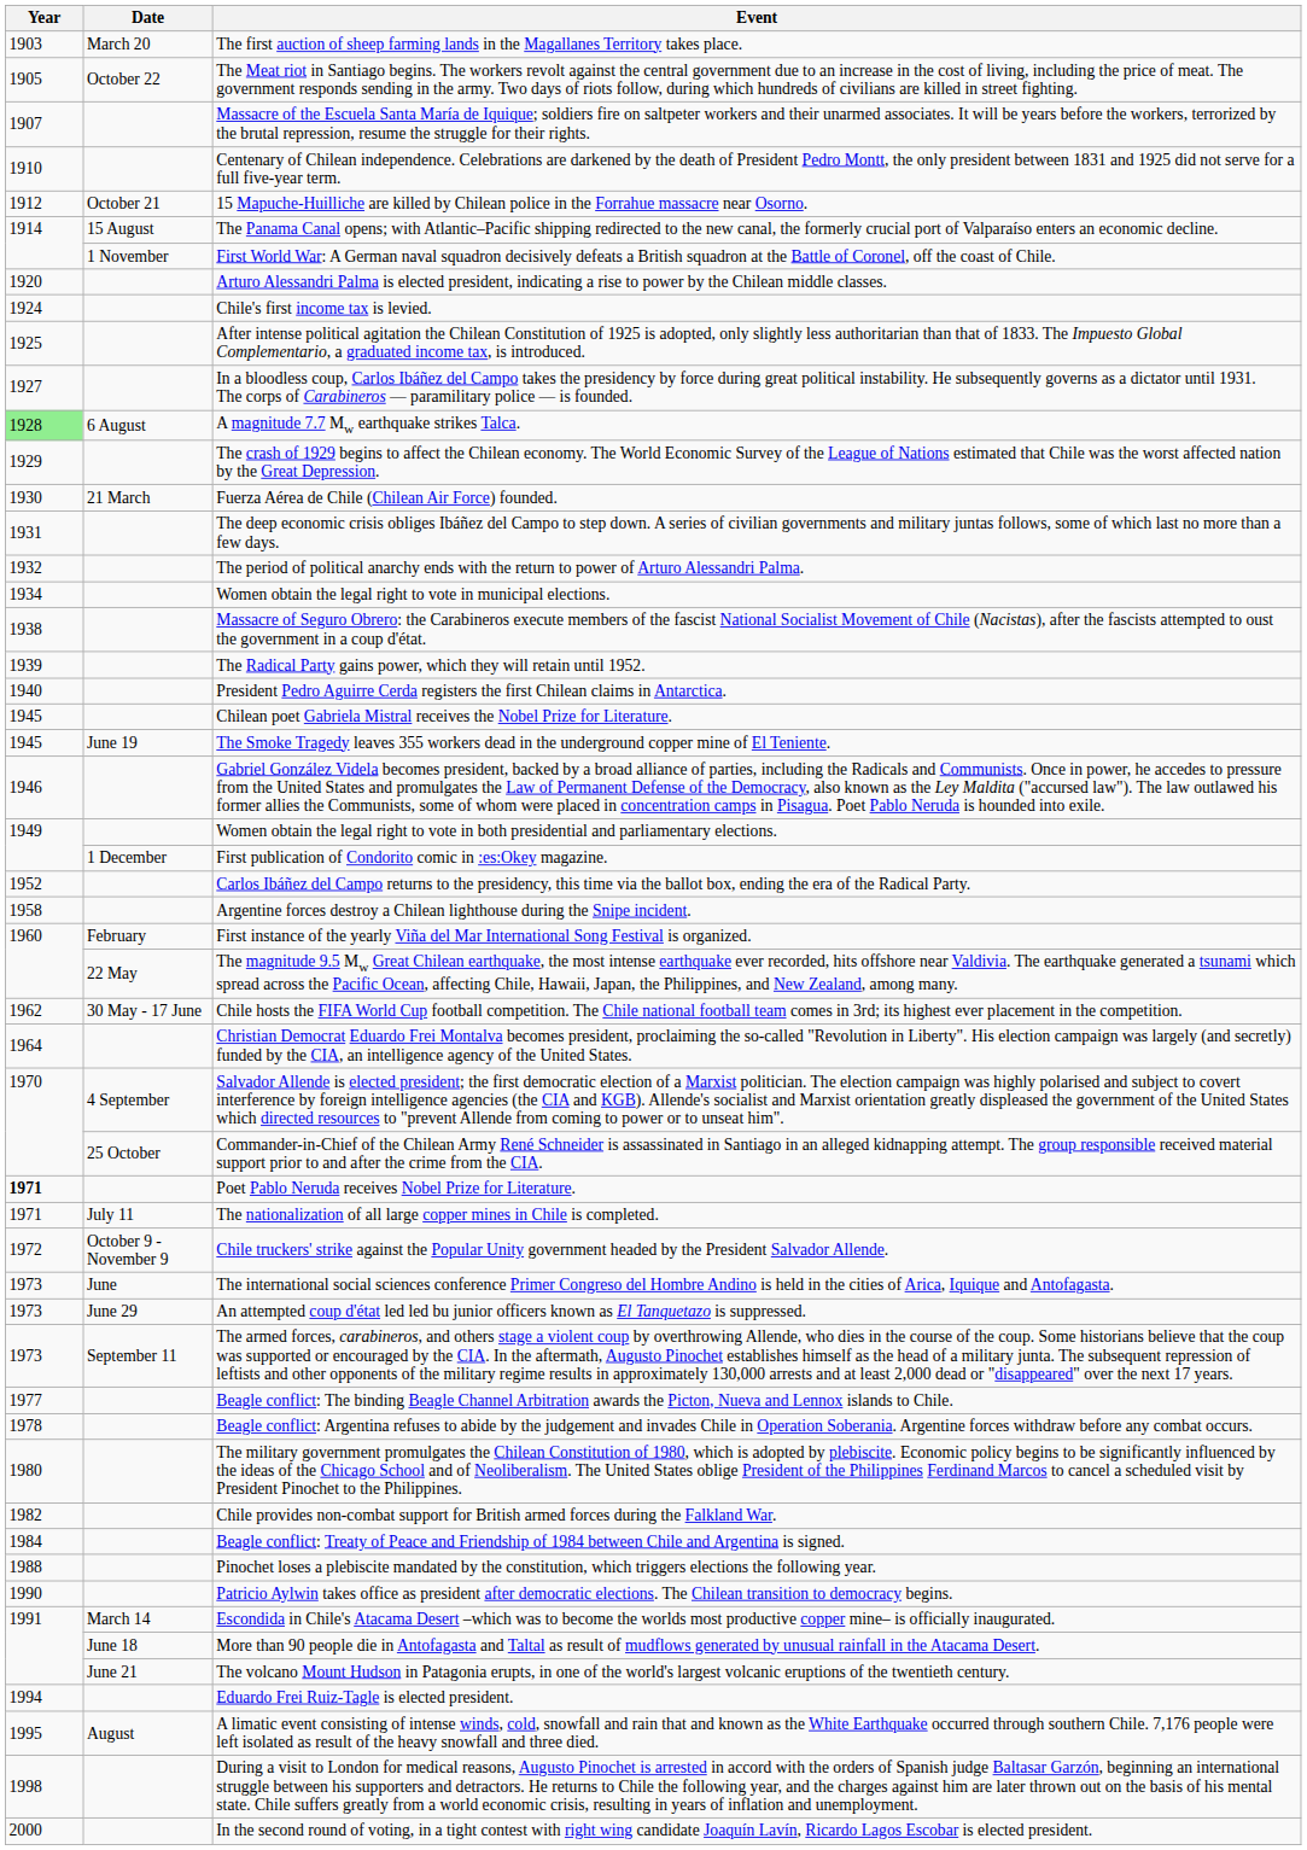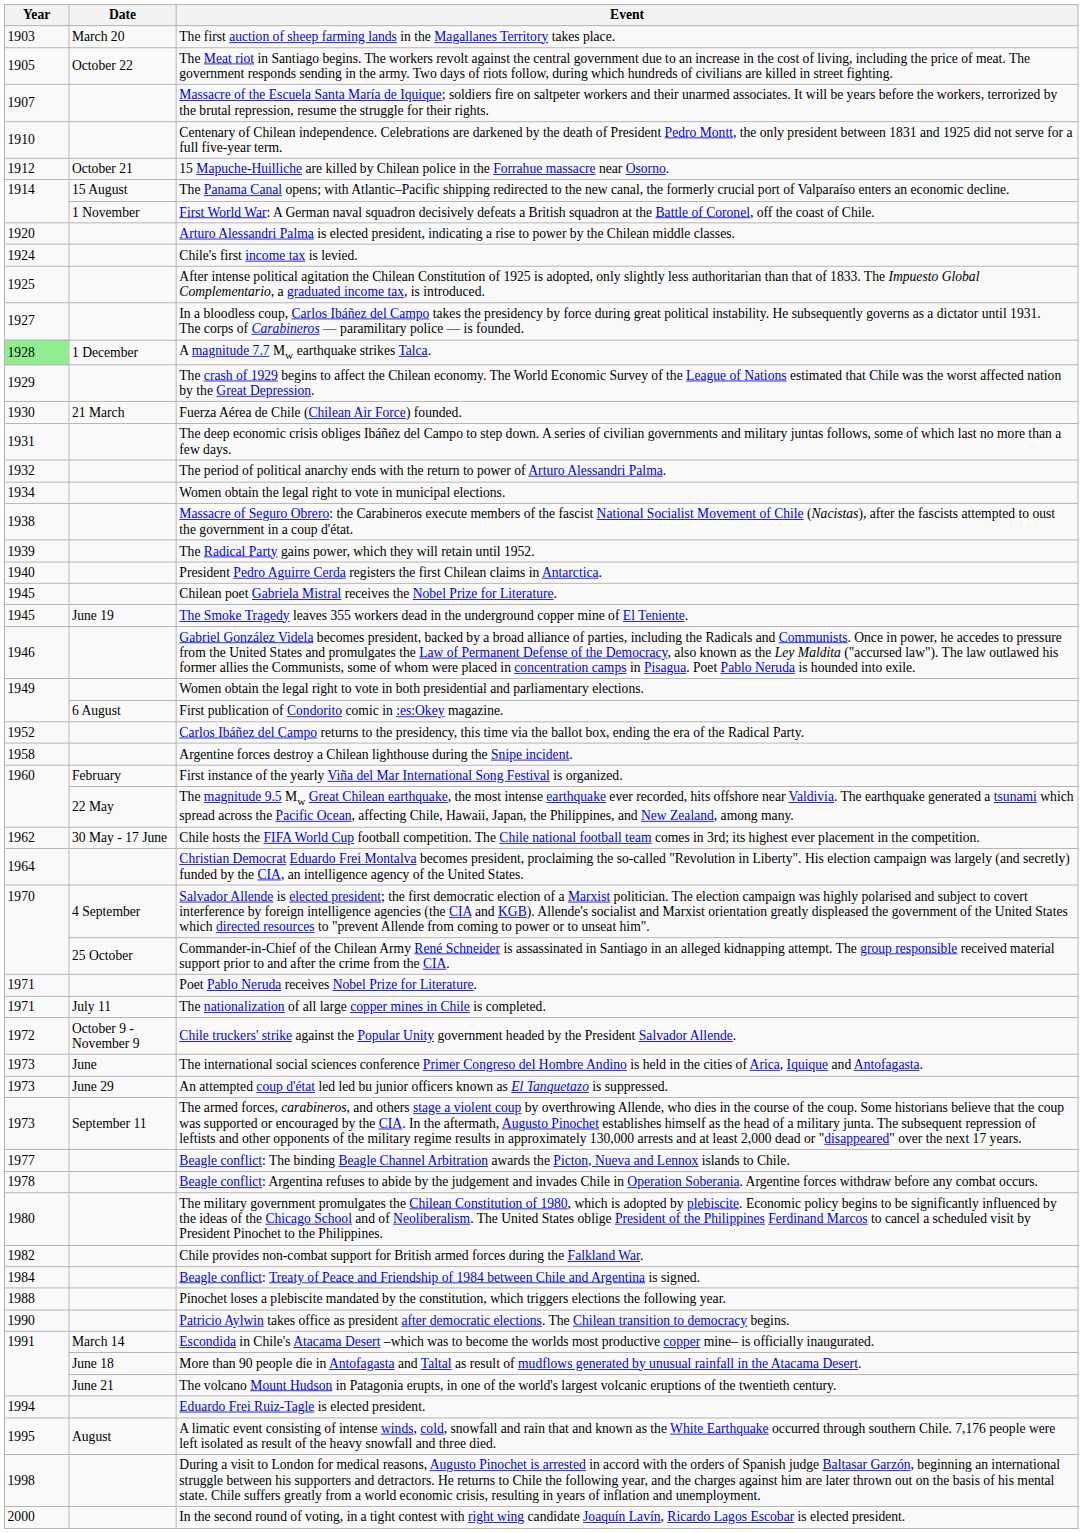 <table class="wikitable" style="width:100%;">
 <tr>
 <th style="width:6%">Year</th>
 <th style="width:10%">Date</th>
 <th>Event</th>
 </tr>
 <tr>
 <td>1903</td>
 <td>March 20</td>
 <td>The first <a href='#'>auction of sheep farming lands</a> in the <a href='#'>Magallanes Territory</a> takes place.</td>
 </tr>
 <tr>
 <td>1905</td>
 <td>October 22</td>
 <td>The <a href='#'>Meat riot</a> in Santiago begins. The workers revolt against the central government due to an increase in the cost of living, including the price of meat. The government responds sending in the army. Two days of riots follow, during which hundreds of civilians are killed in street fighting.</td>
 </tr>
 <tr>
 <td>1907</td>
 <td></td>
 <td><a href='#'>Massacre of the Escuela Santa María de Iquique</a>; soldiers fire on saltpeter workers and their unarmed associates. It will be years before the workers, terrorized by the brutal repression, resume the struggle for their rights.</td>
 </tr>
 <tr>
 <td>1910</td>
 <td></td>
 <td>Centenary of Chilean independence. Celebrations are darkened by the death of President <a href='#'>Pedro Montt</a>, the only president between 1831 and 1925 did not serve for a full five-year term.</td>
 </tr>
 <tr>
 <td>1912</td>
 <td>October 21</td>
 <td>15 <a href='#'>Mapuche-Huilliche</a> are killed by Chilean police in the <a href='#'>Forrahue massacre</a> near <a href='#'>Osorno</a>.</td>
 </tr>
 <tr>
 <td rowspan="2" style="vertical-align:top;">1914</td>
 <td>15 August</td>
 <td>The <a href='#'>Panama Canal</a> opens; with Atlantic–Pacific shipping redirected to the new canal, the formerly crucial port of Valparaíso enters an economic decline.</td>
 </tr>
 <tr>
 <td>1 November</td>
 <td><a href='#'>First World War</a>: A German naval squadron decisively defeats a British squadron at the <a href='#'>Battle of Coronel</a>, off the coast of Chile.</td>
 </tr>
 <tr>
 <td>1920</td>
 <td></td>
 <td><a href='#'>Arturo Alessandri Palma</a> is elected president, indicating a rise to power by the Chilean middle classes.</td>
 </tr>
 <tr>
 <td>1924</td>
 <td></td>
 <td>Chile's first <a href='#'>income tax</a> is levied.</td>
 </tr>
 <tr>
 <td>1925</td>
 <td></td>
 <td>After intense political agitation the Chilean Constitution of 1925 is adopted, only slightly less authoritarian than that of 1833. The <em>Impuesto Global Complementario</em>, a <a href='#'>graduated income tax</a>, is introduced.</td>
 </tr>
 <tr>
 <td>1927</td>
 <td></td>
 <td>In a bloodless coup, <a href='#'>Carlos Ibáñez del Campo</a> takes the presidency by force during great political instability. He subsequently governs as a dictator until 1931.<br>The corps of <em><a href='#'>Carabineros</a></em> — paramilitary police — is founded.</td>
 </tr>
 <tr>
 <td style="background: lightgreen;">1928</td>
-<td>6 August</td>
+<td>1 December</td>
 <td>A <a href='#'>magnitude 7.7</a> M<sub>w</sub> earthquake strikes <a href='#'>Talca</a>.</td>
 </tr>
 <tr>
 <td>1929</td>
 <td></td>
 <td>The <a href='#'>crash of 1929</a> begins to affect the Chilean economy. The World Economic Survey of the <a href='#'>League of Nations</a> estimated that Chile was the worst affected nation by the <a href='#'>Great Depression</a>.</td>
 </tr>
 <tr>
 <td>1930</td>
 <td>21 March</td>
 <td>Fuerza Aérea de Chile (<a href='#'>Chilean Air Force</a>) founded.</td>
 </tr>
 <tr>
 <td>1931</td>
 <td></td>
 <td>The deep economic crisis obliges Ibáñez del Campo to step down. A series of civilian governments and military juntas follows, some of which last no more than a few days.</td>
 </tr>
 <tr>
 <td>1932</td>
 <td></td>
 <td>The period of political anarchy ends with the return to power of <a href='#'>Arturo Alessandri Palma</a>.</td>
 </tr>
 <tr>
 <td>1934</td>
 <td></td>
 <td>Women obtain the legal right to vote in municipal elections.</td>
 </tr>
 <tr>
 <td>1938</td>
 <td></td>
 <td><a href='#'>Massacre of Seguro Obrero</a>: the Carabineros execute members of the fascist <a href='#'>National Socialist Movement of Chile</a> (<em>Nacistas</em>), after the fascists attempted to oust the government in a coup d'état.</td>
 </tr>
 <tr>
 <td>1939</td>
 <td></td>
 <td>The <a href='#'>Radical Party</a> gains power, which they will retain until 1952.</td>
 </tr>
 <tr>
 <td>1940</td>
 <td></td>
 <td>President <a href='#'>Pedro Aguirre Cerda</a> registers the first Chilean claims in <a href='#'>Antarctica</a>.</td>
 </tr>
 <tr>
 <td>1945</td>
 <td></td>
 <td>Chilean poet <a href='#'>Gabriela Mistral</a> receives the <a href='#'>Nobel Prize for Literature</a>.</td>
 </tr>
 <tr>
 <td>1945</td>
 <td>June 19</td>
 <td><a href='#'>The Smoke Tragedy</a> leaves 355 workers dead in the underground copper mine of <a href='#'>El Teniente</a>.</td>
 </tr>
 <tr>
 <td>1946</td>
 <td></td>
 <td><a href='#'>Gabriel González Videla</a> becomes president, backed by a broad alliance of parties, including the Radicals and <a href='#'>Communists</a>. Once in power, he accedes to pressure from the United States and promulgates the <a href='#'>Law of Permanent Defense of the Democracy</a>, also known as the <em>Ley Maldita</em> ("accursed law"). The law outlawed his former allies the Communists, some of whom were placed in <a href='#'>concentration camps</a> in <a href='#'>Pisagua</a>. Poet <a href='#'>Pablo Neruda</a> is hounded into exile.</td>
 </tr>
 <tr>
 <td rowspan="2" style="vertical-align:top;">1949</td>
 <td></td>
 <td>Women obtain the legal right to vote in both presidential and parliamentary elections.</td>
 </tr>
 <tr>
-<td>1 December</td>
+<td>6 August</td>
 <td>First publication of <a href='#'>Condorito</a> comic in <a href='#'>:es:Okey</a> magazine.</td>
 </tr>
 <tr>
 <td>1952</td>
 <td></td>
 <td><a href='#'>Carlos Ibáñez del Campo</a> returns to the presidency, this time via the ballot box, ending the era of the Radical Party.</td>
 </tr>
 <tr>
 <td>1958</td>
 <td></td>
 <td>Argentine forces destroy a Chilean lighthouse during the <a href='#'>Snipe incident</a>.</td>
 </tr>
 <tr>
 <td rowspan="2" style="vertical-align:top;">1960</td>
 <td>February</td>
 <td>First instance of the yearly <a href='#'>Viña del Mar International Song Festival</a> is organized.</td>
 </tr>
 <tr>
 <td>22 May</td>
 <td>The <a href='#'>magnitude 9.5</a> M<sub>w</sub> <a href='#'>Great Chilean earthquake</a>, the most intense <a href='#'>earthquake</a> ever recorded, hits offshore near <a href='#'>Valdivia</a>. The earthquake generated a <a href='#'>tsunami</a> which spread across the <a href='#'>Pacific Ocean</a>, affecting Chile, Hawaii, Japan, the Philippines, and <a href='#'>New Zealand</a>, among many.</td>
 </tr>
 <tr>
 <td>1962</td>
 <td>30 May - 17 June</td>
 <td>Chile hosts the <a href='#'>FIFA World Cup</a> football competition. The <a href='#'>Chile national football team</a> comes in 3rd; its highest ever placement in the competition.</td>
 </tr>
 <tr>
 <td>1964</td>
 <td></td>
 <td><a href='#'>Christian Democrat</a> <a href='#'>Eduardo Frei Montalva</a> becomes president, proclaiming the so-called "Revolution in Liberty". His election campaign was largely (and secretly) funded by the <a href='#'>CIA</a>, an intelligence agency of the United States.</td>
 </tr>
 <tr>
 <td rowspan="2" style="vertical-align:top;">1970</td>
 <td>4 September</td>
 <td><a href='#'>Salvador Allende</a> is <a href='#'>elected president</a>; the first democratic election of a <a href='#'>Marxist</a> politician. The election campaign was highly polarised and subject to covert interference by foreign intelligence agencies (the <a href='#'>CIA</a> and <a href='#'>KGB</a>). Allende's socialist and Marxist orientation greatly displeased the government of the United States which <a href='#'>directed resources</a> to "prevent Allende from coming to power or to unseat him".</td>
 </tr>
 <tr>
 <td>25 October</td>
 <td>Commander-in-Chief of the Chilean Army <a href='#'>René Schneider</a> is assassinated in Santiago in an alleged kidnapping attempt. The <a href='#'>group responsible</a> received material support prior to and after the crime from the <a href='#'>CIA</a>.</td>
 </tr>
 <tr>
-<td><strong>1971</strong></td>
+<td>1971</td>
 <td></td>
 <td>Poet <a href='#'>Pablo Neruda</a> receives <a href='#'>Nobel Prize for Literature</a>.</td>
 </tr>
 <tr>
 <td>1971</td>
 <td>July 11</td>
 <td>The <a href='#'>nationalization</a> of all large <a href='#'>copper mines in Chile</a> is completed.</td>
 </tr>
 <tr>
 <td>1972</td>
 <td>October 9 - November 9</td>
 <td><a href='#'>Chile truckers' strike</a> against the <a href='#'>Popular Unity</a> government headed by the President <a href='#'>Salvador Allende</a>.</td>
 </tr>
 <tr>
 <td>1973</td>
 <td>June</td>
 <td>The international social sciences conference <a href='#'>Primer Congreso del Hombre Andino</a> is held in the cities of <a href='#'>Arica</a>, <a href='#'>Iquique</a> and <a href='#'>Antofagasta</a>.</td>
 </tr>
 <tr>
 <td>1973</td>
 <td>June 29</td>
 <td>An attempted <a href='#'>coup d'état</a> led led bu junior officers known as <em><a href='#'>El Tanquetazo</a></em> is suppressed.</td>
 </tr>
 <tr>
 <td>1973</td>
 <td>September 11</td>
 <td>The armed forces, <em>carabineros</em>, and others <a href='#'>stage a violent coup</a> by overthrowing Allende, who dies in the course of the coup. Some historians believe that the coup was supported or encouraged by the <a href='#'>CIA</a>. In the aftermath, <a href='#'>Augusto Pinochet</a> establishes himself as the head of a military junta. The subsequent repression of leftists and other opponents of the military regime results in approximately 130,000 arrests and at least 2,000 dead or "<a href='#'>disappeared</a>" over the next 17 years.</td>
 </tr>
 <tr>
 <td>1977</td>
 <td></td>
 <td><a href='#'>Beagle conflict</a>: The binding <a href='#'>Beagle Channel Arbitration</a> awards the <a href='#'>Picton, Nueva and Lennox</a> islands to Chile.</td>
 </tr>
 <tr>
 <td>1978</td>
 <td></td>
 <td><a href='#'>Beagle conflict</a>: Argentina refuses to abide by the judgement and invades Chile in <a href='#'>Operation Soberania</a>. Argentine forces withdraw before any combat occurs.</td>
 </tr>
 <tr>
 <td>1980</td>
 <td></td>
 <td>The military government promulgates the <a href='#'>Chilean Constitution of 1980</a>, which is adopted by <a href='#'>plebiscite</a>. Economic policy begins to be significantly influenced by the ideas of the <a href='#'>Chicago School</a> and of <a href='#'>Neoliberalism</a>. The United States oblige <a href='#'>President of the Philippines</a> <a href='#'>Ferdinand Marcos</a> to cancel a scheduled visit by President Pinochet to the Philippines.</td>
 </tr>
 <tr>
 <td>1982</td>
 <td></td>
 <td>Chile provides non-combat support for British armed forces during the <a href='#'>Falkland War</a>.</td>
 </tr>
 <tr>
 <td>1984</td>
 <td></td>
 <td><a href='#'>Beagle conflict</a>: <a href='#'>Treaty of Peace and Friendship of 1984 between Chile and Argentina</a> is signed.</td>
 </tr>
 <tr>
 <td>1988</td>
 <td></td>
 <td>Pinochet loses a plebiscite mandated by the constitution, which triggers elections the following year.</td>
 </tr>
 <tr>
 <td>1990</td>
 <td></td>
 <td><a href='#'>Patricio Aylwin</a> takes office as president <a href='#'>after democratic elections</a>. The <a href='#'>Chilean transition to democracy</a> begins.</td>
 </tr>
 <tr>
 <td rowspan="3" style="vertical-align:top;">1991</td>
 <td>March 14</td>
 <td><a href='#'>Escondida</a> in Chile's <a href='#'>Atacama Desert</a> –which was to become the worlds most productive <a href='#'>copper</a> mine– is officially inaugurated.</td>
 </tr>
 <tr>
 <td>June 18</td>
 <td>More than 90 people die in <a href='#'>Antofagasta</a> and <a href='#'>Taltal</a> as result of <a href='#'>mudflows generated by unusual rainfall in the Atacama Desert</a>.</td>
 </tr>
 <tr>
 <td>June 21</td>
 <td>The volcano <a href='#'>Mount Hudson</a> in Patagonia erupts, in one of the world's largest volcanic eruptions of the twentieth century.</td>
 </tr>
 <tr>
 <td>1994</td>
 <td></td>
 <td><a href='#'>Eduardo Frei Ruiz-Tagle</a> is elected president.</td>
 </tr>
 <tr>
 <td>1995</td>
 <td>August</td>
 <td>A limatic event consisting of intense <a href='#'>winds</a>, <a href='#'>cold</a>, snowfall and rain that and known as the <a href='#'>White Earthquake</a> occurred through southern Chile. 7,176 people were left isolated  as result of the heavy snowfall and three died.</td>
 </tr>
 <tr>
 <td>1998</td>
 <td></td>
 <td>During a visit to London for medical reasons, <a href='#'>Augusto Pinochet is arrested</a> in accord with the orders of Spanish judge <a href='#'>Baltasar Garzón</a>, beginning an international struggle between his supporters and detractors. He returns to Chile the following year, and the charges against him are later thrown out on the basis of his mental state. Chile suffers greatly from a world economic crisis, resulting in years of inflation and unemployment.</td>
 </tr>
 <tr>
 <td>2000</td>
 <td></td>
 <td>In the second round of voting, in a tight contest with <a href='#'>right wing</a> candidate <a href='#'>Joaquín Lavín</a>, <a href='#'>Ricardo Lagos Escobar</a> is elected president.</td>
 </tr>
 </table>
